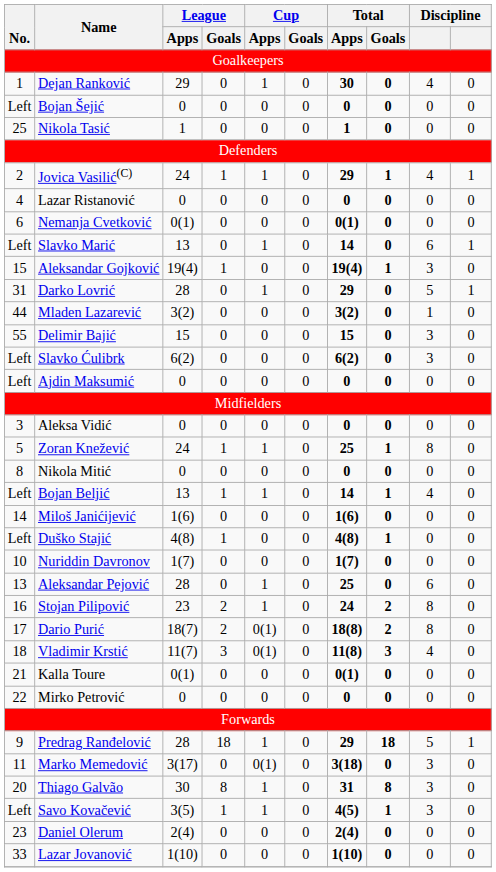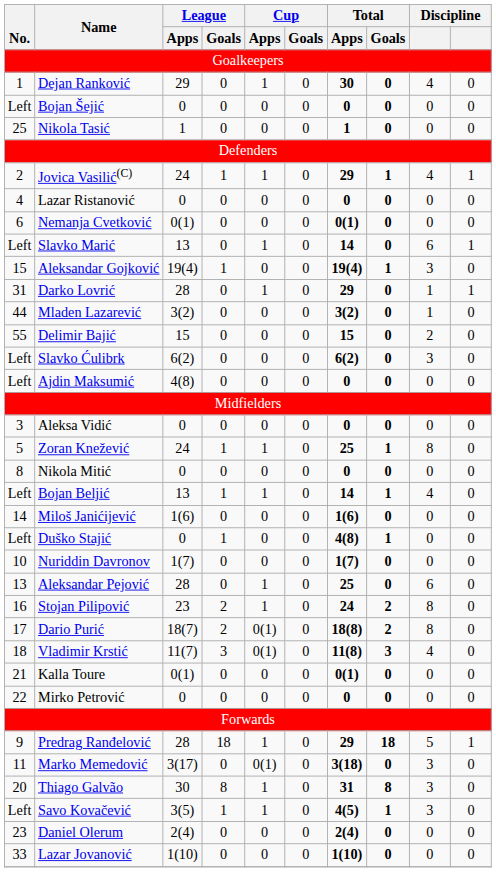 <table class="wikitable" style="text-align:center">
 <tr>
 <th rowspan=2 style="vertical-align:bottom;">No.</th>
 <th rowspan=2>Name</th>
 <th colspan=2 style="width:85px;"><a href='#'>League</a></th>
 <th colspan=2 style="width:85px;"><a href='#'>Cup</a></th>
 <th colspan=2 style="width:85px;">Total</th>
 <th colspan=2 style="width:85px;">Discipline</th>
 </tr>
 <tr>
 <th>Apps</th>
 <th>Goals</th>
 <th>Apps</th>
 <th>Goals</th>
 <th>Apps</th>
 <th>Goals</th>
 <th></th>
 <th></th>
 </tr>
 <tr>
 <td style="background:red; color:white; text-align:center;" colspan=15>Goalkeepers</td>
 </tr>
 <tr>
 <td>1</td>
 <td align=left> <a href='#'>Dejan Ranković</a></td>
 <td>29</td>
 <td>0</td>
 <td>1</td>
 <td>0</td>
 <td><strong>30</strong></td>
 <td><strong>0</strong></td>
 <td>4</td>
 <td>0</td>
 </tr>
 <tr>
 <td>Left</td>
 <td align=left> <a href='#'>Bojan Šejić</a></td>
 <td>0</td>
 <td>0</td>
 <td>0</td>
 <td>0</td>
 <td><strong>0</strong></td>
 <td><strong>0</strong></td>
 <td>0</td>
 <td>0</td>
 </tr>
 <tr>
 <td>25</td>
 <td align=left> <a href='#'>Nikola Tasić</a></td>
 <td>1</td>
 <td>0</td>
 <td>0</td>
 <td>0</td>
 <td><strong>1</strong></td>
 <td><strong>0</strong></td>
 <td>0</td>
 <td>0</td>
 </tr>
 <tr>
 <td colspan=15 style="text-align:center; background:red; color:white;">Defenders</td>
 </tr>
 <tr>
 <td>2</td>
 <td align=left> <a href='#'>Jovica Vasilić</a><sup>(C)</sup></td>
 <td>24</td>
 <td>1</td>
 <td>1</td>
 <td>0</td>
 <td><strong>29</strong></td>
 <td><strong>1</strong></td>
 <td>4</td>
 <td>1</td>
 </tr>
 <tr>
 <td>4</td>
 <td align=left> Lazar Ristanović</td>
 <td>0</td>
 <td>0</td>
 <td>0</td>
 <td>0</td>
 <td><strong>0</strong></td>
 <td><strong>0</strong></td>
 <td>0</td>
 <td>0</td>
 </tr>
 <tr>
 <td>6</td>
 <td align=left> <a href='#'>Nemanja Cvetković</a></td>
 <td>0(1)</td>
 <td>0</td>
 <td>0</td>
 <td>0</td>
 <td><strong>0(1)</strong></td>
 <td><strong>0</strong></td>
 <td>0</td>
 <td>0</td>
 </tr>
 <tr>
 <td>Left</td>
 <td align=left> <a href='#'>Slavko Marić</a></td>
 <td>13</td>
 <td>0</td>
 <td>1</td>
 <td>0</td>
 <td><strong>14</strong></td>
 <td><strong>0</strong></td>
 <td>6</td>
 <td>1</td>
 </tr>
 <tr>
 <td>15</td>
 <td align=left> <a href='#'>Aleksandar Gojković</a></td>
 <td>19(4)</td>
 <td>1</td>
 <td>0</td>
 <td>0</td>
 <td><strong>19(4)</strong></td>
 <td><strong>1</strong></td>
 <td>3</td>
 <td>0</td>
 </tr>
 <tr>
 <td>31</td>
 <td align=left> <a href='#'>Darko Lovrić</a></td>
 <td>28</td>
 <td>0</td>
 <td>1</td>
 <td>0</td>
 <td><strong>29</strong></td>
 <td><strong>0</strong></td>
-<td>5</td>
+<td>1</td>
 <td>1</td>
 </tr>
 <tr>
 <td>44</td>
 <td align=left> <a href='#'>Mladen Lazarević</a></td>
 <td>3(2)</td>
 <td>0</td>
 <td>0</td>
 <td>0</td>
 <td><strong>3(2)</strong></td>
 <td><strong>0</strong></td>
 <td>1</td>
 <td>0</td>
 </tr>
 <tr>
 <td>55</td>
 <td align=left> <a href='#'>Delimir Bajić</a></td>
 <td>15</td>
 <td>0</td>
 <td>0</td>
 <td>0</td>
 <td><strong>15</strong></td>
 <td><strong>0</strong></td>
-<td>3</td>
+<td>2</td>
 <td>0</td>
 </tr>
 <tr>
 <td>Left</td>
 <td align=left> <a href='#'>Slavko Ćulibrk</a></td>
 <td>6(2)</td>
 <td>0</td>
 <td>0</td>
 <td>0</td>
 <td><strong>6(2)</strong></td>
 <td><strong>0</strong></td>
 <td>3</td>
 <td>0</td>
 </tr>
 <tr>
 <td>Left</td>
 <td align=left> <a href='#'>Ajdin Maksumić</a></td>
-<td>0</td>
+<td>4(8)</td>
 <td>0</td>
 <td>0</td>
 <td>0</td>
 <td><strong>0</strong></td>
 <td><strong>0</strong></td>
 <td>0</td>
 <td>0</td>
 </tr>
 <tr>
 <td colspan=15 style="text-align:center; background:red; color:white;">Midfielders</td>
 </tr>
 <tr>
 <td>3</td>
 <td align=left> Aleksa Vidić</td>
 <td>0</td>
 <td>0</td>
 <td>0</td>
 <td>0</td>
 <td><strong>0</strong></td>
 <td><strong>0</strong></td>
 <td>0</td>
 <td>0</td>
 </tr>
 <tr>
 <td>5</td>
 <td align=left> <a href='#'>Zoran Knežević</a></td>
 <td>24</td>
 <td>1</td>
 <td>1</td>
 <td>0</td>
 <td><strong>25</strong></td>
 <td><strong>1</strong></td>
 <td>8</td>
 <td>0</td>
 </tr>
 <tr>
 <td>8</td>
 <td align=left> Nikola Mitić</td>
 <td>0</td>
 <td>0</td>
 <td>0</td>
 <td>0</td>
 <td><strong>0</strong></td>
 <td><strong>0</strong></td>
 <td>0</td>
 <td>0</td>
 </tr>
 <tr>
 <td>Left</td>
 <td align=left> <a href='#'>Bojan Beljić</a></td>
 <td>13</td>
 <td>1</td>
 <td>1</td>
 <td>0</td>
 <td><strong>14</strong></td>
 <td><strong>1</strong></td>
 <td>4</td>
 <td>0</td>
 </tr>
 <tr>
 <td>14</td>
 <td align=left> <a href='#'>Miloš Janićijević</a></td>
 <td>1(6)</td>
 <td>0</td>
 <td>0</td>
 <td>0</td>
 <td><strong>1(6)</strong></td>
 <td><strong>0</strong></td>
 <td>0</td>
 <td>0</td>
 </tr>
 <tr>
 <td>Left</td>
 <td align=left> <a href='#'>Duško Stajić</a></td>
-<td>4(8)</td>
+<td>0</td>
 <td>1</td>
 <td>0</td>
 <td>0</td>
 <td><strong>4(8)</strong></td>
 <td><strong>1</strong></td>
 <td>0</td>
 <td>0</td>
 </tr>
 <tr>
 <td>10</td>
 <td align=left> <a href='#'>Nuriddin Davronov</a></td>
 <td>1(7)</td>
 <td>0</td>
 <td>0</td>
 <td>0</td>
 <td><strong>1(7)</strong></td>
 <td><strong>0</strong></td>
 <td>0</td>
 <td>0</td>
 </tr>
 <tr>
 <td>13</td>
 <td align=left> <a href='#'>Aleksandar Pejović</a></td>
 <td>28</td>
 <td>0</td>
 <td>1</td>
 <td>0</td>
 <td><strong>25</strong></td>
 <td><strong>0</strong></td>
 <td>6</td>
 <td>0</td>
 </tr>
 <tr>
 <td>16</td>
 <td align=left> <a href='#'>Stojan Pilipović</a></td>
 <td>23</td>
 <td>2</td>
 <td>1</td>
 <td>0</td>
 <td><strong>24</strong></td>
 <td><strong>2</strong></td>
 <td>8</td>
 <td>0</td>
 </tr>
 <tr>
 <td>17</td>
 <td align=left> <a href='#'>Dario Purić</a></td>
 <td>18(7)</td>
 <td>2</td>
 <td>0(1)</td>
 <td>0</td>
 <td><strong>18(8)</strong></td>
 <td><strong>2</strong></td>
 <td>8</td>
 <td>0</td>
 </tr>
 <tr>
 <td>18</td>
 <td align=left> <a href='#'>Vladimir Krstić</a></td>
 <td>11(7)</td>
 <td>3</td>
 <td>0(1)</td>
 <td>0</td>
 <td><strong>11(8)</strong></td>
 <td><strong>3</strong></td>
 <td>4</td>
 <td>0</td>
 </tr>
 <tr>
 <td>21</td>
 <td align=left> Kalla Toure</td>
 <td>0(1)</td>
 <td>0</td>
 <td>0</td>
 <td>0</td>
 <td><strong>0(1)</strong></td>
 <td><strong>0</strong></td>
 <td>0</td>
 <td>0</td>
 </tr>
 <tr>
 <td>22</td>
 <td align=left> Mirko Petrović</td>
 <td>0</td>
 <td>0</td>
 <td>0</td>
 <td>0</td>
 <td><strong>0</strong></td>
 <td><strong>0</strong></td>
 <td>0</td>
 <td>0</td>
 </tr>
 <tr>
 <td colspan=15 style="text-align:center; background:red; color:white;">Forwards</td>
 </tr>
 <tr>
 <td>9</td>
 <td align=left> <a href='#'>Predrag Ranđelović</a></td>
 <td>28</td>
 <td>18</td>
 <td>1</td>
 <td>0</td>
 <td><strong>29</strong></td>
 <td><strong>18</strong></td>
 <td>5</td>
 <td>1</td>
 </tr>
 <tr>
 <td>11</td>
 <td align=left> <a href='#'>Marko Memedović</a></td>
 <td>3(17)</td>
 <td>0</td>
 <td>0(1)</td>
 <td>0</td>
 <td><strong>3(18)</strong></td>
 <td><strong>0</strong></td>
 <td>3</td>
 <td>0</td>
 </tr>
 <tr>
 <td>20</td>
 <td align=left> <a href='#'>Thiago Galvão</a></td>
 <td>30</td>
 <td>8</td>
 <td>1</td>
 <td>0</td>
 <td><strong>31</strong></td>
 <td><strong>8</strong></td>
 <td>3</td>
 <td>0</td>
 </tr>
 <tr>
 <td>Left</td>
 <td align=left> <a href='#'>Savo Kovačević</a></td>
 <td>3(5)</td>
 <td>1</td>
 <td>1</td>
 <td>0</td>
 <td><strong>4(5)</strong></td>
 <td><strong>1</strong></td>
 <td>3</td>
 <td>0</td>
 </tr>
 <tr>
 <td>23</td>
 <td align=left>  <a href='#'>Daniel Olerum</a></td>
 <td>2(4)</td>
 <td>0</td>
 <td>0</td>
 <td>0</td>
 <td><strong>2(4)</strong></td>
 <td><strong>0</strong></td>
 <td>0</td>
 <td>0</td>
 </tr>
 <tr>
 <td>33</td>
 <td align=left>  <a href='#'>Lazar Jovanović</a></td>
 <td>1(10)</td>
 <td>0</td>
 <td>0</td>
 <td>0</td>
 <td><strong>1(10)</strong></td>
 <td><strong>0</strong></td>
 <td>0</td>
 <td>0</td>
 </tr>
 <tr>
 </tr>
 </table>
